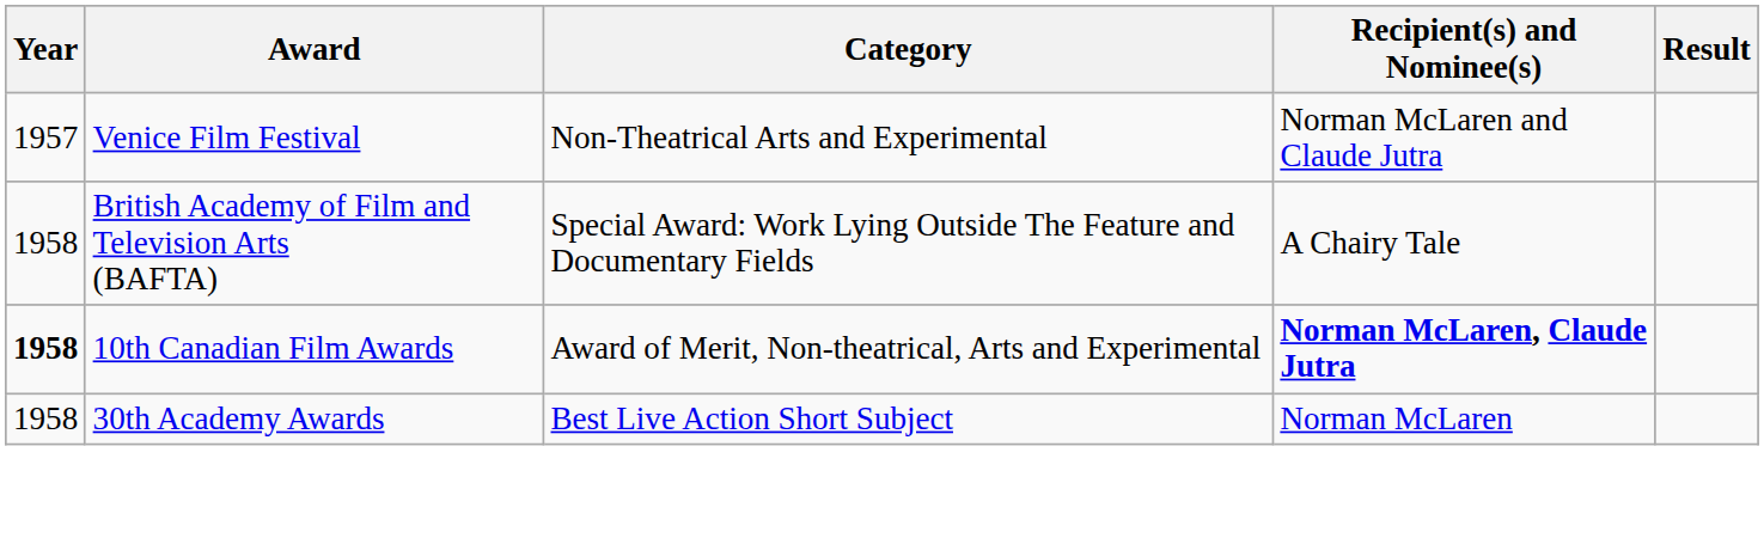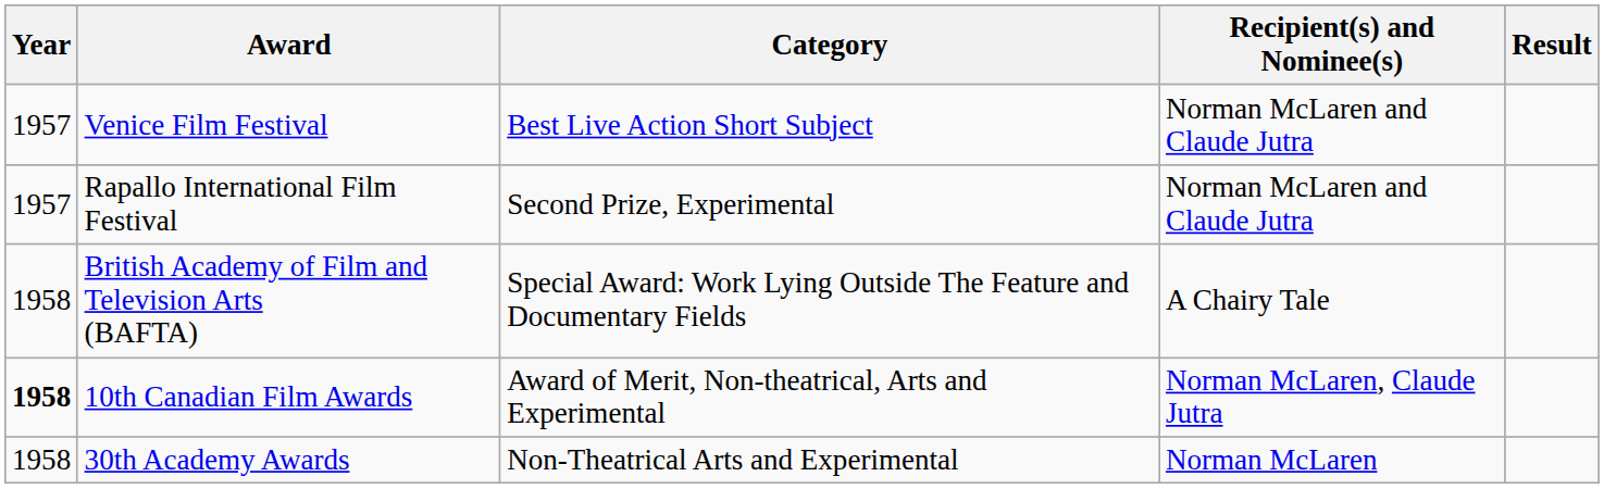 <table class="wikitable">
 <tr>
 <th>Year</th>
 <th>Award</th>
 <th>Category</th>
 <th>Recipient(s) and Nominee(s)</th>
 <th>Result</th>
 </tr>
 <tr>
 <td>1957</td>
 <td><a href='#'>Venice Film Festival</a></td>
-<td>Non-Theatrical Arts and Experimental</td>
+<td><a href='#'>Best Live Action Short Subject</a></td>
+<td>Norman McLaren and <a href='#'>Claude Jutra</a></td>
+<td></td>
+</tr>
+<tr>
+<td>1957</td>
+<td>Rapallo International Film Festival</td>
+<td>Second Prize, Experimental</td>
 <td>Norman McLaren and <a href='#'>Claude Jutra</a></td>
 <td></td>
 </tr>
 <tr>
 <td>1958</td>
 <td><a href='#'>British Academy of Film and Television Arts</a><br>(BAFTA)</td>
 <td>Special Award: Work Lying Outside The Feature and Documentary Fields</td>
 <td>A Chairy Tale</td>
 <td></td>
 </tr>
 <tr>
 <td><strong>1958</strong></td>
 <td><a href='#'>10th Canadian Film Awards</a></td>
 <td>Award of Merit, Non-theatrical, Arts and Experimental</td>
-<td><strong><a href='#'>Norman McLaren</a>, <a href='#'>Claude Jutra</a></strong></td>
+<td><a href='#'>Norman McLaren</a>, <a href='#'>Claude Jutra</a></td>
 <td></td>
 </tr>
 <tr>
 <td>1958</td>
 <td><a href='#'>30th Academy Awards</a></td>
-<td><a href='#'>Best Live Action Short Subject</a></td>
+<td>Non-Theatrical Arts and Experimental</td>
 <td><a href='#'>Norman McLaren</a></td>
 <td></td>
 </tr>
 </table>
